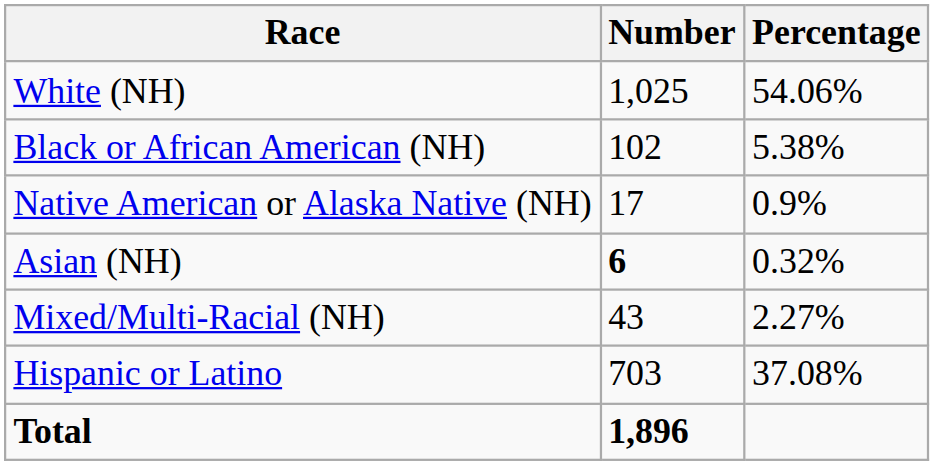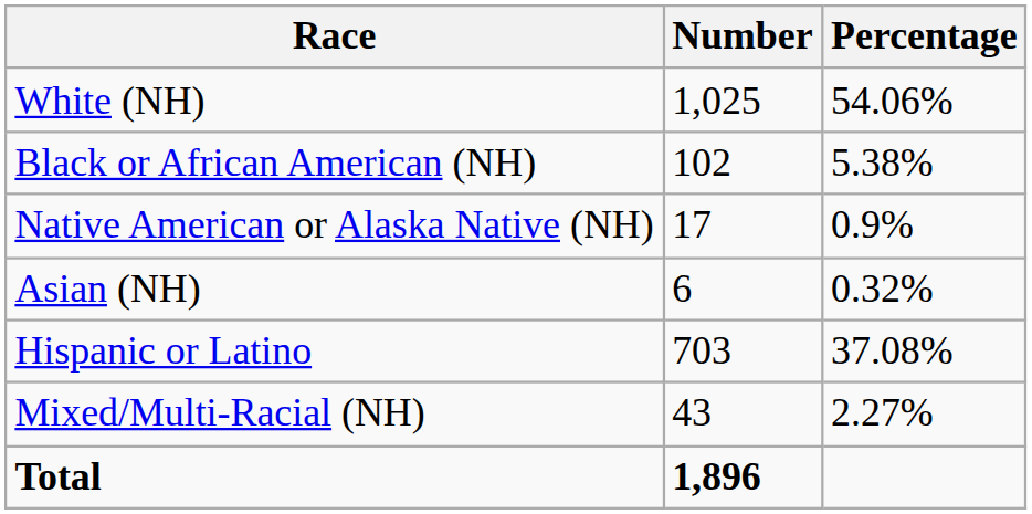 <table class="wikitable">
 <tr>
 <th>Race</th>
 <th>Number</th>
 <th>Percentage</th>
 </tr>
 <tr>
 <td><a href='#'>White</a> (NH)</td>
 <td>1,025</td>
 <td>54.06%</td>
 </tr>
 <tr>
 <td><a href='#'>Black or African American</a> (NH)</td>
 <td>102</td>
 <td>5.38%</td>
 </tr>
 <tr>
 <td><a href='#'>Native American</a> or <a href='#'>Alaska Native</a> (NH)</td>
 <td>17</td>
 <td>0.9%</td>
 </tr>
 <tr>
 <td><a href='#'>Asian</a> (NH)</td>
-<td><strong>6</strong></td>
+<td>6</td>
 <td>0.32%</td>
+</tr>
+<tr>
+<td><a href='#'>Hispanic or Latino</a></td>
+<td>703</td>
+<td>37.08%</td>
 </tr>
 <tr>
 <td><a href='#'>Mixed/Multi-Racial</a> (NH)</td>
 <td>43</td>
 <td>2.27%</td>
 </tr>
 <tr>
-<td><a href='#'>Hispanic or Latino</a></td>
-<td>703</td>
-<td>37.08%</td>
-</tr>
-<tr>
 <td><strong>Total</strong></td>
 <td><strong>1,896</strong></td>
 <td></td>
 </tr>
 </table>
